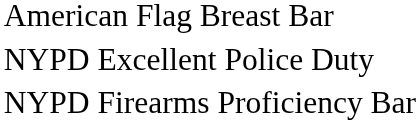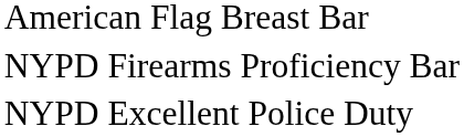 <table>
 <tr>
 <td></td>
 <td>American Flag Breast Bar</td>
 </tr>
 <tr>
 <td></td>
-<td>NYPD Excellent Police Duty</td>
+<td>NYPD Firearms Proficiency Bar</td>
 </tr>
 <tr>
 <td></td>
-<td>NYPD Firearms Proficiency Bar</td>
+<td>NYPD Excellent Police Duty</td>
 </tr>
 </table>
